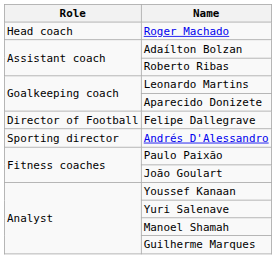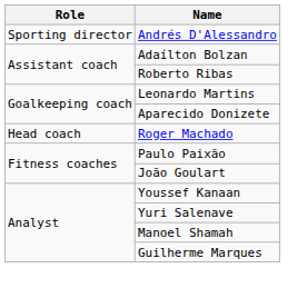 <table class="wikitable">
 <tr>
 <th>Role</th>
 <th>Name</th>
 </tr>
 <tr>
-<td>Head coach</td>
-<td> <a href='#'>Roger Machado</a></td>
+<td>Sporting director</td>
+<td><a href='#'>Andrés D'Alessandro</a></td>
 </tr>
 <tr>
 <td rowspan="2">Assistant coach</td>
 <td> Adaílton Bolzan</td>
 </tr>
 <tr>
 <td> Roberto Ribas</td>
 </tr>
 <tr>
 <td rowspan="2">Goalkeeping coach</td>
 <td> Leonardo Martins</td>
 </tr>
 <tr>
 <td> Aparecido Donizete</td>
 </tr>
 <tr>
-<td>Director of Football</td>
-<td>Felipe Dallegrave</td>
-</tr>
-<tr>
-<td>Sporting director</td>
-<td><a href='#'>Andrés D'Alessandro</a></td>
+<td>Head coach</td>
+<td> <a href='#'>Roger Machado</a></td>
 </tr>
 <tr>
 <td rowspan="2">Fitness coaches</td>
 <td>Paulo Paixão</td>
 </tr>
 <tr>
 <td>João Goulart</td>
 </tr>
 <tr>
 <td rowspan="4">Analyst</td>
 <td>Youssef Kanaan</td>
 </tr>
 <tr>
 <td>Yuri Salenave</td>
 </tr>
 <tr>
 <td>Manoel Shamah</td>
 </tr>
 <tr>
 <td>Guilherme Marques</td>
 </tr>
 </table>
